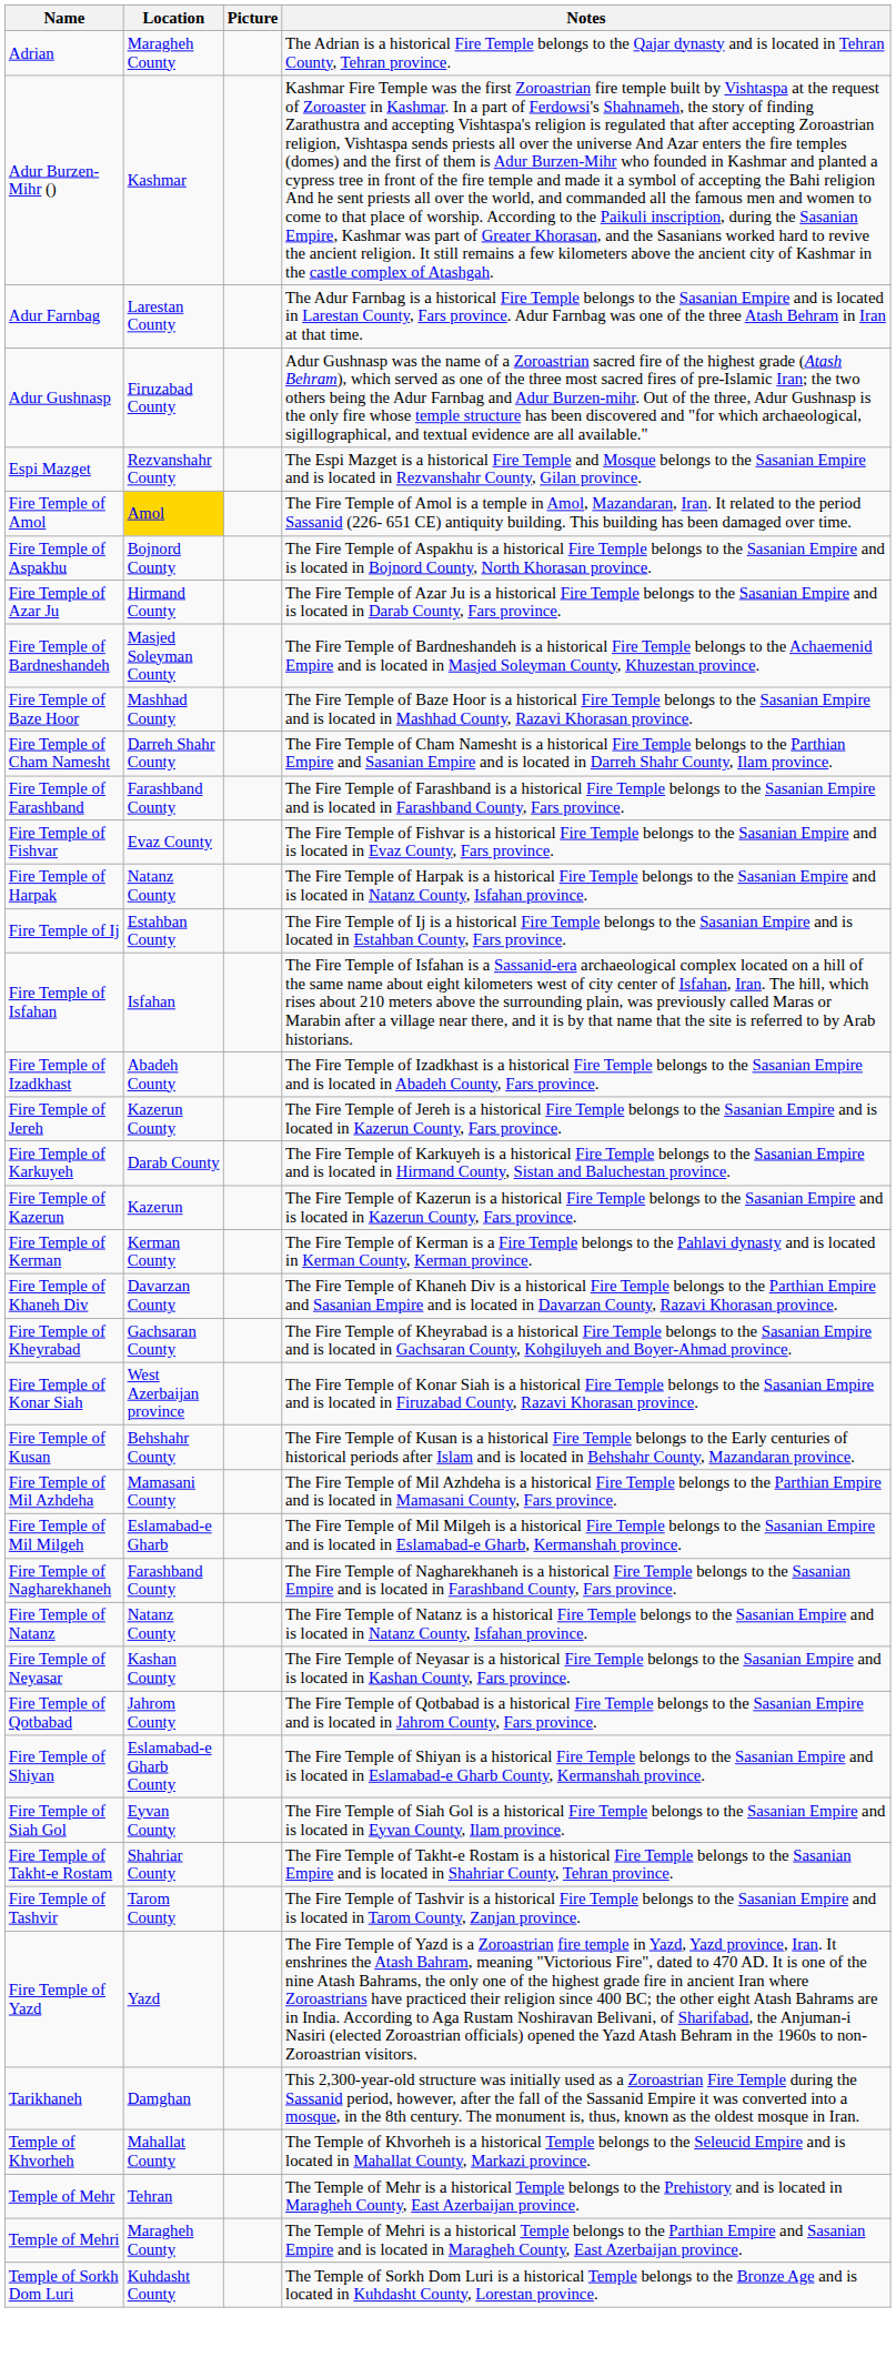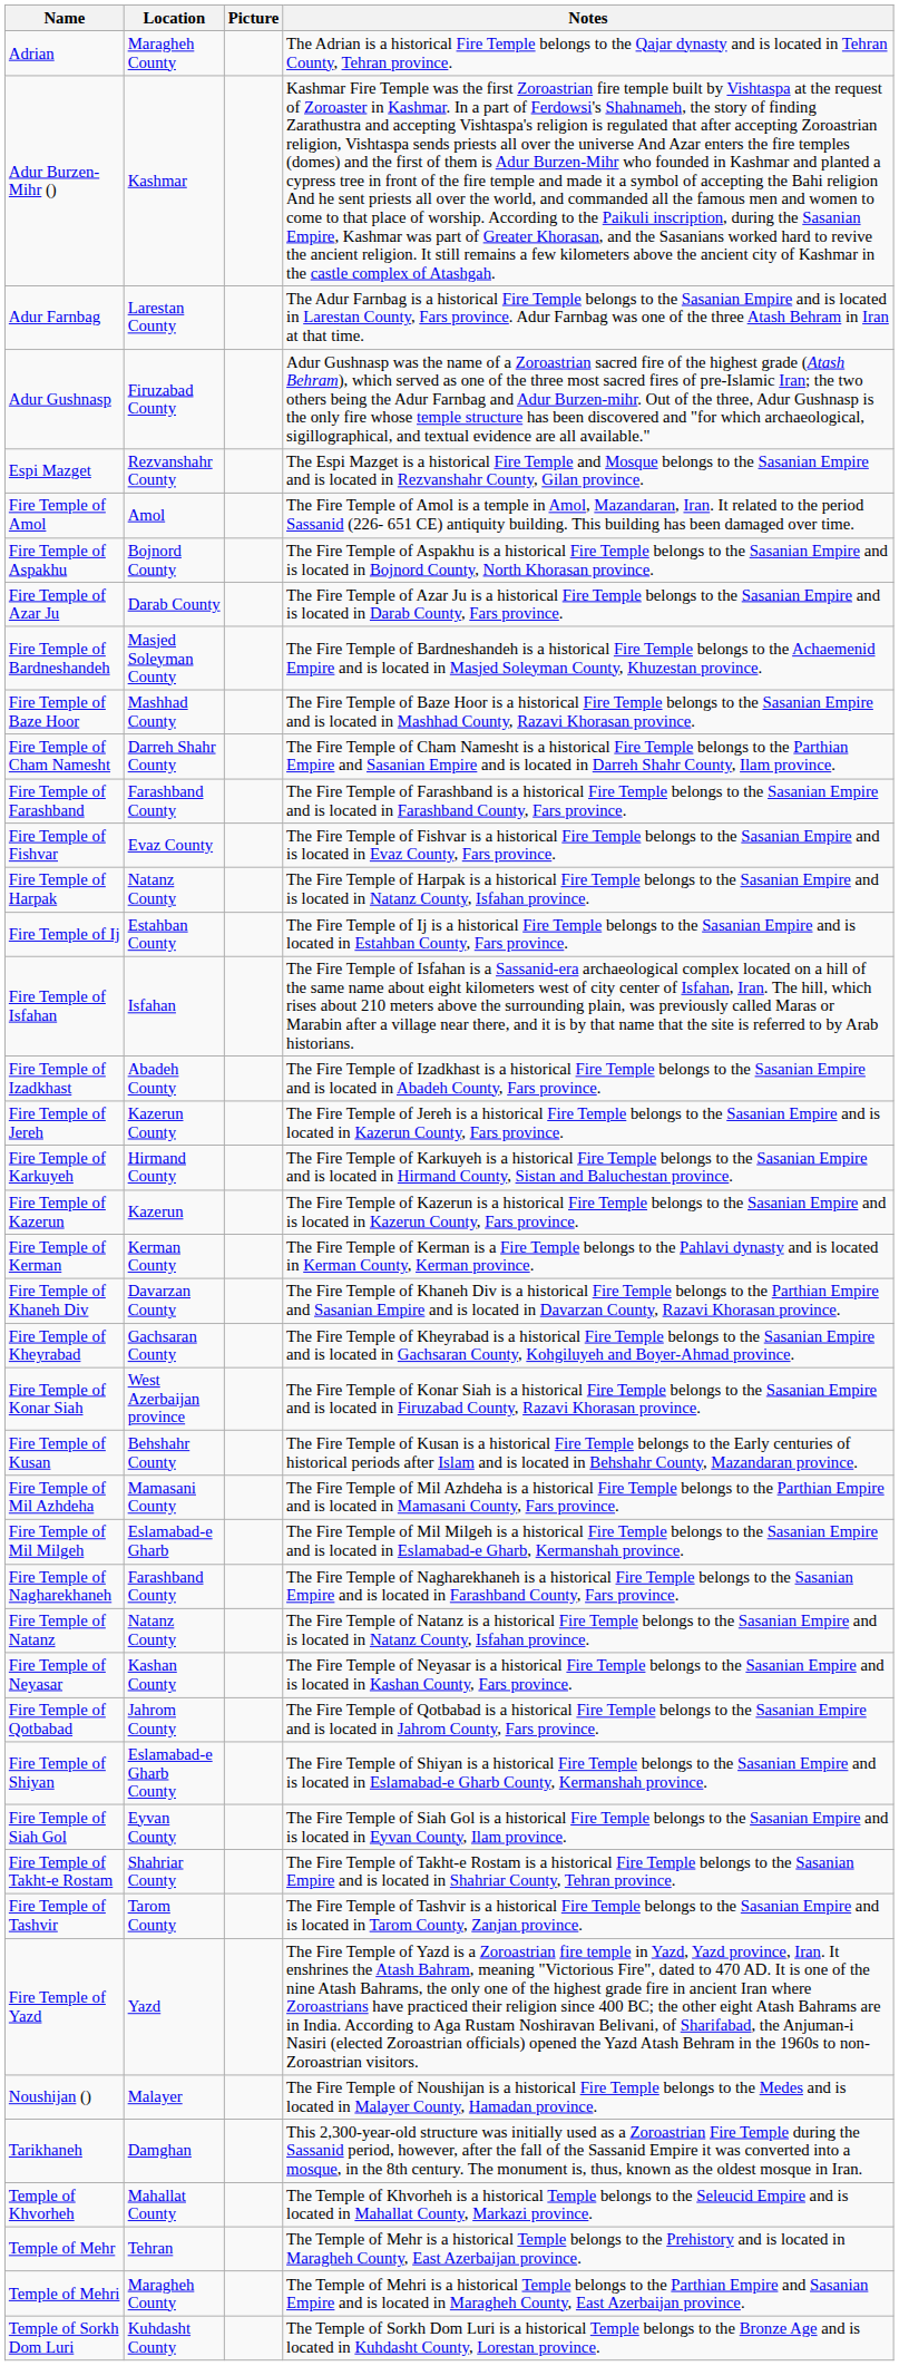 <table class="wikitable">
 <tr>
 <th>Name</th>
 <th>Location</th>
 <th>Picture</th>
 <th>Notes</th>
 </tr>
 <tr>
 <td><a href='#'>Adrian</a></td>
 <td><a href='#'>Maragheh County</a></td>
 <td align="center"></td>
 <td>The Adrian is a historical <a href='#'>Fire Temple</a> belongs to the <a href='#'>Qajar dynasty</a> and is located in <a href='#'>Tehran County</a>, <a href='#'>Tehran province</a>.</td>
 </tr>
 <tr>
 <td><a href='#'>Adur Burzen-Mihr</a> ()</td>
 <td><a href='#'>Kashmar</a></td>
 <td align="center"></td>
 <td>Kashmar Fire Temple was the first <a href='#'>Zoroastrian</a> fire temple built by <a href='#'>Vishtaspa</a> at the request of <a href='#'>Zoroaster</a> in <a href='#'>Kashmar</a>. In a part of <a href='#'>Ferdowsi</a>'s <a href='#'>Shahnameh</a>, the story of finding Zarathustra and accepting Vishtaspa's religion is regulated that after accepting Zoroastrian religion, Vishtaspa sends priests all over the universe And Azar enters the fire temples (domes) and the first of them is <a href='#'>Adur Burzen-Mihr</a> who founded in Kashmar and planted a cypress tree in front of the fire temple and made it a symbol of accepting the Bahi religion And he sent priests all over the world, and commanded all the famous men and women to come to that place of worship. According to the <a href='#'>Paikuli inscription</a>, during the <a href='#'>Sasanian Empire</a>, Kashmar was part of <a href='#'>Greater Khorasan</a>, and the Sasanians worked hard to revive the ancient religion. It still remains a few kilometers above the ancient city of Kashmar in the <a href='#'>castle complex of Atashgah</a>.</td>
 </tr>
 <tr>
 <td><a href='#'>Adur Farnbag</a></td>
 <td><a href='#'>Larestan County</a></td>
 <td align="center"></td>
 <td>The Adur Farnbag is a historical <a href='#'>Fire Temple</a> belongs to the <a href='#'>Sasanian Empire</a> and is located in <a href='#'>Larestan County</a>, <a href='#'>Fars province</a>. Adur Farnbag was one of the three <a href='#'>Atash Behram</a> in <a href='#'>Iran</a> at that time.</td>
 </tr>
 <tr>
 <td><a href='#'>Adur Gushnasp</a></td>
 <td><a href='#'>Firuzabad County</a></td>
 <td align="center"></td>
 <td>Adur Gushnasp was the name of a <a href='#'>Zoroastrian</a> sacred fire of the highest grade (<em><a href='#'>Atash Behram</a></em>), which served as one of the three most sacred fires of pre-Islamic <a href='#'>Iran</a>; the two others being the Adur Farnbag and <a href='#'>Adur Burzen-mihr</a>. Out of the three, Adur Gushnasp is the only fire whose <a href='#'>temple structure</a> has been discovered and "for which archaeological, sigillographical, and textual evidence are all available."</td>
 </tr>
 <tr>
 <td><a href='#'>Espi Mazget</a></td>
 <td><a href='#'>Rezvanshahr County</a></td>
 <td align="center"></td>
 <td>The Espi Mazget is a historical <a href='#'>Fire Temple</a> and <a href='#'>Mosque</a> belongs to the <a href='#'>Sasanian Empire</a> and is located in <a href='#'>Rezvanshahr County</a>, <a href='#'>Gilan province</a>.</td>
 </tr>
 <tr>
 <td><a href='#'>Fire Temple of Amol</a></td>
-<td style="background: gold;"><a href='#'>Amol</a></td>
+<td><a href='#'>Amol</a></td>
 <td align="center"></td>
 <td>The Fire Temple of Amol is a temple in <a href='#'>Amol</a>, <a href='#'>Mazandaran</a>, <a href='#'>Iran</a>. It related to the period <a href='#'>Sassanid</a> (226- 651 CE) antiquity building. This building has been damaged over time.</td>
 </tr>
 <tr>
 <td><a href='#'>Fire Temple of Aspakhu</a></td>
 <td><a href='#'>Bojnord County</a></td>
 <td align="center"></td>
 <td>The Fire Temple of Aspakhu is a historical <a href='#'>Fire Temple</a> belongs to the <a href='#'>Sasanian Empire</a> and is located in <a href='#'>Bojnord County</a>, <a href='#'>North Khorasan province</a>.</td>
 </tr>
 <tr>
 <td><a href='#'>Fire Temple of Azar Ju</a></td>
-<td><a href='#'>Hirmand County</a></td>
+<td><a href='#'>Darab County</a></td>
 <td align="center"></td>
 <td>The Fire Temple of Azar Ju is a historical <a href='#'>Fire Temple</a> belongs to the <a href='#'>Sasanian Empire</a> and is located in <a href='#'>Darab County</a>, <a href='#'>Fars province</a>.</td>
 </tr>
 <tr>
 <td><a href='#'>Fire Temple of Bardneshandeh</a></td>
 <td><a href='#'>Masjed Soleyman County</a></td>
 <td align="center"></td>
 <td>The Fire Temple of Bardneshandeh is a historical <a href='#'>Fire Temple</a> belongs to the <a href='#'>Achaemenid Empire</a> and is located in <a href='#'>Masjed Soleyman County</a>, <a href='#'>Khuzestan province</a>.</td>
 </tr>
 <tr>
 <td><a href='#'>Fire Temple of Baze Hoor</a></td>
 <td><a href='#'>Mashhad County</a></td>
 <td align="center"></td>
 <td>The Fire Temple of Baze Hoor is a historical <a href='#'>Fire Temple</a> belongs to the <a href='#'>Sasanian Empire</a> and is located in <a href='#'>Mashhad County</a>, <a href='#'>Razavi Khorasan province</a>.</td>
 </tr>
 <tr>
 <td><a href='#'>Fire Temple of Cham Namesht</a></td>
 <td><a href='#'>Darreh Shahr County</a></td>
 <td align="center"></td>
 <td>The Fire Temple of Cham Namesht is a historical <a href='#'>Fire Temple</a> belongs to the <a href='#'>Parthian Empire</a> and <a href='#'>Sasanian Empire</a> and is located in <a href='#'>Darreh Shahr County</a>, <a href='#'>Ilam province</a>.</td>
 </tr>
 <tr>
 <td><a href='#'>Fire Temple of Farashband</a></td>
 <td><a href='#'>Farashband County</a></td>
 <td></td>
 <td>The Fire Temple of Farashband is a historical <a href='#'>Fire Temple</a> belongs to the <a href='#'>Sasanian Empire</a> and is located in <a href='#'>Farashband County</a>, <a href='#'>Fars province</a>.</td>
 </tr>
 <tr>
 <td><a href='#'>Fire Temple of Fishvar</a></td>
 <td><a href='#'>Evaz County</a></td>
 <td align="center"></td>
 <td>The Fire Temple of Fishvar is a historical <a href='#'>Fire Temple</a> belongs to the <a href='#'>Sasanian Empire</a> and is located in <a href='#'>Evaz County</a>, <a href='#'>Fars province</a>.</td>
 </tr>
 <tr>
 <td><a href='#'>Fire Temple of Harpak</a></td>
 <td><a href='#'>Natanz County</a></td>
 <td align="center"></td>
 <td>The Fire Temple of Harpak is a historical <a href='#'>Fire Temple</a> belongs to the <a href='#'>Sasanian Empire</a> and is located in <a href='#'>Natanz County</a>, <a href='#'>Isfahan province</a>.</td>
 </tr>
 <tr>
 <td><a href='#'>Fire Temple of Ij</a></td>
 <td><a href='#'>Estahban County</a></td>
 <td align="center"></td>
 <td>The Fire Temple of Ij is a historical <a href='#'>Fire Temple</a> belongs to the <a href='#'>Sasanian Empire</a> and is located in <a href='#'>Estahban County</a>, <a href='#'>Fars province</a>.</td>
 </tr>
 <tr>
 <td><a href='#'>Fire Temple of Isfahan</a></td>
 <td><a href='#'>Isfahan</a></td>
 <td align="center"></td>
 <td>The Fire Temple of Isfahan is a <a href='#'>Sassanid-era</a> archaeological complex located on a hill of the same name about eight kilometers west of city center of <a href='#'>Isfahan</a>, <a href='#'>Iran</a>. The hill, which rises about 210 meters above the surrounding plain, was previously called Maras or Marabin after a village near there, and it is by that name that the site is referred to by Arab historians.</td>
 </tr>
 <tr>
 <td><a href='#'>Fire Temple of Izadkhast</a></td>
 <td><a href='#'>Abadeh County</a></td>
 <td align="center"></td>
 <td>The Fire Temple of Izadkhast is a historical <a href='#'>Fire Temple</a> belongs to the <a href='#'>Sasanian Empire</a> and is located in <a href='#'>Abadeh County</a>, <a href='#'>Fars province</a>.</td>
 </tr>
 <tr>
 <td><a href='#'>Fire Temple of Jereh</a></td>
 <td><a href='#'>Kazerun County</a></td>
 <td align="center"></td>
 <td>The Fire Temple of Jereh is a historical <a href='#'>Fire Temple</a> belongs to the <a href='#'>Sasanian Empire</a> and is located in <a href='#'>Kazerun County</a>, <a href='#'>Fars province</a>.</td>
 </tr>
 <tr>
 <td><a href='#'>Fire Temple of Karkuyeh</a></td>
-<td><a href='#'>Darab County</a></td>
+<td><a href='#'>Hirmand County</a></td>
 <td align="center"></td>
 <td>The Fire Temple of Karkuyeh is a historical <a href='#'>Fire Temple</a> belongs to the <a href='#'>Sasanian Empire</a> and is located in <a href='#'>Hirmand County</a>, <a href='#'>Sistan and Baluchestan province</a>.</td>
 </tr>
 <tr>
 <td><a href='#'>Fire Temple of Kazerun</a></td>
 <td><a href='#'>Kazerun</a></td>
 <td align="center"></td>
 <td>The Fire Temple of Kazerun is a historical <a href='#'>Fire Temple</a> belongs to the <a href='#'>Sasanian Empire</a> and is located in <a href='#'>Kazerun County</a>, <a href='#'>Fars province</a>.</td>
 </tr>
 <tr>
 <td><a href='#'>Fire Temple of Kerman</a></td>
 <td><a href='#'>Kerman County</a></td>
 <td align="center"></td>
 <td>The Fire Temple of Kerman is a <a href='#'>Fire Temple</a> belongs to the <a href='#'>Pahlavi dynasty</a> and is located in <a href='#'>Kerman County</a>, <a href='#'>Kerman province</a>.</td>
 </tr>
 <tr>
 <td><a href='#'>Fire Temple of Khaneh Div</a></td>
 <td><a href='#'>Davarzan County</a></td>
 <td align="center"></td>
 <td>The Fire Temple of Khaneh Div is a historical <a href='#'>Fire Temple</a> belongs to the <a href='#'>Parthian Empire</a> and <a href='#'>Sasanian Empire</a> and is located in <a href='#'>Davarzan County</a>, <a href='#'>Razavi Khorasan province</a>.</td>
 </tr>
 <tr>
 <td><a href='#'>Fire Temple of Kheyrabad</a></td>
 <td><a href='#'>Gachsaran County</a></td>
 <td align="center"></td>
 <td>The Fire Temple of Kheyrabad is a historical <a href='#'>Fire Temple</a> belongs to the <a href='#'>Sasanian Empire</a> and is located in <a href='#'>Gachsaran County</a>, <a href='#'>Kohgiluyeh and Boyer-Ahmad province</a>.</td>
 </tr>
 <tr>
 <td><a href='#'>Fire Temple of Konar Siah</a></td>
 <td><a href='#'>West Azerbaijan province</a></td>
 <td align="center"></td>
 <td>The Fire Temple of Konar Siah is a historical <a href='#'>Fire Temple</a> belongs to the <a href='#'>Sasanian Empire</a> and is located in <a href='#'>Firuzabad County</a>, <a href='#'>Razavi Khorasan province</a>.</td>
 </tr>
 <tr>
 <td><a href='#'>Fire Temple of Kusan</a></td>
 <td><a href='#'>Behshahr County</a></td>
 <td align="center"></td>
 <td>The Fire Temple of Kusan is a historical <a href='#'>Fire Temple</a> belongs to the Early centuries of historical periods after <a href='#'>Islam</a> and is located in <a href='#'>Behshahr County</a>, <a href='#'>Mazandaran province</a>.</td>
 </tr>
 <tr>
 <td><a href='#'>Fire Temple of Mil Azhdeha</a></td>
 <td><a href='#'>Mamasani County</a></td>
 <td align="center"></td>
 <td>The Fire Temple of Mil Azhdeha is a historical <a href='#'>Fire Temple</a> belongs to the <a href='#'>Parthian Empire</a> and is located in <a href='#'>Mamasani County</a>, <a href='#'>Fars province</a>.</td>
 </tr>
 <tr>
 <td><a href='#'>Fire Temple of Mil Milgeh</a></td>
 <td><a href='#'>Eslamabad-e Gharb</a></td>
 <td align="center"></td>
 <td>The Fire Temple of Mil Milgeh is a historical <a href='#'>Fire Temple</a> belongs to the <a href='#'>Sasanian Empire</a> and is located in <a href='#'>Eslamabad-e Gharb</a>, <a href='#'>Kermanshah province</a>.</td>
 </tr>
 <tr>
 <td><a href='#'>Fire Temple of Nagharekhaneh</a></td>
 <td><a href='#'>Farashband County</a></td>
 <td align="center"></td>
 <td>The Fire Temple of Nagharekhaneh is a historical <a href='#'>Fire Temple</a> belongs to the <a href='#'>Sasanian Empire</a> and is located in <a href='#'>Farashband County</a>, <a href='#'>Fars province</a>.</td>
 </tr>
 <tr>
 <td><a href='#'>Fire Temple of Natanz</a></td>
 <td><a href='#'>Natanz County</a></td>
 <td align="center"></td>
 <td>The Fire Temple of Natanz is a historical <a href='#'>Fire Temple</a> belongs to the <a href='#'>Sasanian Empire</a> and is located in <a href='#'>Natanz County</a>, <a href='#'>Isfahan province</a>.</td>
 </tr>
 <tr>
 <td><a href='#'>Fire Temple of Neyasar</a></td>
 <td><a href='#'>Kashan County</a></td>
 <td align="center"></td>
 <td>The Fire Temple of Neyasar is a historical <a href='#'>Fire Temple</a> belongs to the <a href='#'>Sasanian Empire</a> and is located in <a href='#'>Kashan County</a>, <a href='#'>Fars province</a>.</td>
 </tr>
 <tr>
 <td><a href='#'>Fire Temple of Qotbabad</a></td>
 <td><a href='#'>Jahrom County</a></td>
 <td align="center"></td>
 <td>The Fire Temple of Qotbabad is a historical <a href='#'>Fire Temple</a> belongs to the <a href='#'>Sasanian Empire</a> and is located in <a href='#'>Jahrom County</a>, <a href='#'>Fars province</a>.</td>
 </tr>
 <tr>
 <td><a href='#'>Fire Temple of Shiyan</a></td>
 <td><a href='#'>Eslamabad-e Gharb County</a></td>
 <td align="center"></td>
 <td>The Fire Temple of Shiyan is a historical <a href='#'>Fire Temple</a> belongs to the <a href='#'>Sasanian Empire</a> and is located in <a href='#'>Eslamabad-e Gharb County</a>, <a href='#'>Kermanshah province</a>.</td>
 </tr>
 <tr>
 <td><a href='#'>Fire Temple of Siah Gol</a></td>
 <td><a href='#'>Eyvan County</a></td>
 <td align="center"></td>
 <td>The Fire Temple of Siah Gol is a historical <a href='#'>Fire Temple</a> belongs to the <a href='#'>Sasanian Empire</a> and is located in <a href='#'>Eyvan County</a>, <a href='#'>Ilam province</a>.</td>
 </tr>
 <tr>
 <td><a href='#'>Fire Temple of Takht-e Rostam</a></td>
 <td><a href='#'>Shahriar County</a></td>
 <td align="center"></td>
 <td>The Fire Temple of Takht-e Rostam is a historical <a href='#'>Fire Temple</a> belongs to the <a href='#'>Sasanian Empire</a> and is located in <a href='#'>Shahriar County</a>, <a href='#'>Tehran province</a>.</td>
 </tr>
 <tr>
 <td><a href='#'>Fire Temple of Tashvir</a></td>
 <td><a href='#'>Tarom County</a></td>
 <td align="center"></td>
 <td>The Fire Temple of Tashvir is a historical <a href='#'>Fire Temple</a> belongs to the <a href='#'>Sasanian Empire</a> and is located in <a href='#'>Tarom County</a>, <a href='#'>Zanjan province</a>.</td>
 </tr>
 <tr>
 <td><a href='#'>Fire Temple of Yazd</a></td>
 <td><a href='#'>Yazd</a></td>
 <td align="center"></td>
 <td>The Fire Temple of Yazd is a <a href='#'>Zoroastrian</a> <a href='#'>fire temple</a> in <a href='#'>Yazd</a>, <a href='#'>Yazd province</a>, <a href='#'>Iran</a>. It enshrines the <a href='#'>Atash Bahram</a>, meaning "Victorious Fire", dated to 470 AD.  It is one of the nine Atash Bahrams, the only one of the highest grade fire in ancient Iran where <a href='#'>Zoroastrians</a> have practiced their religion since 400 BC; the other eight Atash Bahrams are in India. According to Aga Rustam Noshiravan Belivani, of <a href='#'>Sharifabad</a>, the Anjuman-i Nasiri (elected Zoroastrian officials) opened the Yazd Atash Behram in the 1960s to non-Zoroastrian visitors.</td>
 </tr>
 <tr>
+<td><a href='#'>Noushijan</a> ()</td>
+<td><a href='#'>Malayer</a></td>
+<td align="center"></td>
+<td>The Fire Temple of Noushijan is a historical <a href='#'>Fire Temple</a> belongs to the <a href='#'>Medes</a> and is located in <a href='#'>Malayer County</a>, <a href='#'>Hamadan province</a>.</td>
+</tr>
+<tr>
 <td><a href='#'>Tarikhaneh</a></td>
 <td><a href='#'>Damghan</a></td>
 <td align="center"></td>
 <td>This 2,300-year-old structure was initially used as a <a href='#'>Zoroastrian</a> <a href='#'>Fire Temple</a> during the <a href='#'>Sassanid</a> period, however, after the fall of the Sassanid Empire it was converted into a <a href='#'>mosque</a>, in the 8th century. The monument is, thus, known as the oldest mosque in Iran.</td>
 </tr>
 <tr>
 <td><a href='#'>Temple of Khvorheh</a></td>
 <td><a href='#'>Mahallat County</a></td>
 <td align="center"></td>
 <td>The Temple of Khvorheh is a historical <a href='#'>Temple</a> belongs to the <a href='#'>Seleucid Empire</a> and is located in <a href='#'>Mahallat County</a>, <a href='#'>Markazi province</a>.</td>
 </tr>
 <tr>
 <td><a href='#'>Temple of Mehr</a></td>
 <td><a href='#'>Tehran</a></td>
 <td align="center"></td>
 <td>The Temple of Mehr is a historical <a href='#'>Temple</a> belongs to the <a href='#'>Prehistory</a> and is located in <a href='#'>Maragheh County</a>, <a href='#'>East Azerbaijan province</a>.</td>
 </tr>
 <tr>
 <td><a href='#'>Temple of Mehri</a></td>
 <td><a href='#'>Maragheh County</a></td>
 <td align="center"></td>
 <td>The Temple of Mehri is a historical <a href='#'>Temple</a> belongs to the <a href='#'>Parthian Empire</a> and <a href='#'>Sasanian Empire</a> and is located in <a href='#'>Maragheh County</a>, <a href='#'>East Azerbaijan province</a>.</td>
 </tr>
 <tr>
 <td><a href='#'>Temple of Sorkh Dom Luri</a></td>
 <td><a href='#'>Kuhdasht County</a></td>
 <td align="center"></td>
 <td>The Temple of Sorkh Dom Luri is a historical <a href='#'>Temple</a> belongs to the <a href='#'>Bronze Age</a> and is located in <a href='#'>Kuhdasht County</a>, <a href='#'>Lorestan province</a>.</td>
 </tr>
 </table>
